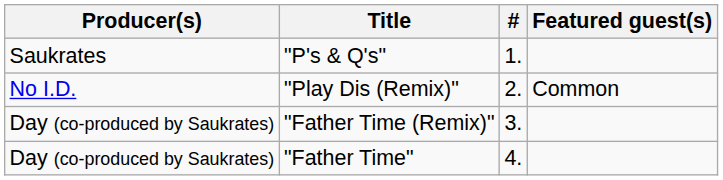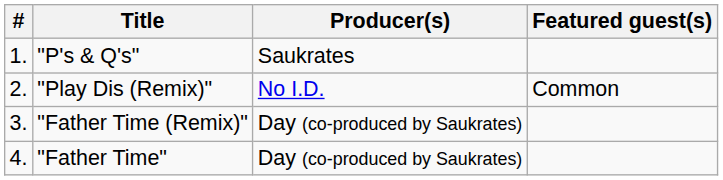 <table class="wikitable">
 <tr>
+<th>#</th>
+<th>Title</th>
 <th>Producer(s)</th>
-<th>Title</th>
-<th>#</th>
 <th>Featured guest(s)</th>
 </tr>
 <tr>
+<td>1.</td>
+<td>"P's & Q's"</td>
 <td>Saukrates</td>
-<td>"P's & Q's"</td>
-<td>1.</td>
 <td></td>
 </tr>
 <tr>
+<td>2.</td>
+<td>"Play Dis (Remix)"</td>
 <td><a href='#'>No I.D.</a></td>
-<td>"Play Dis (Remix)"</td>
-<td>2.</td>
 <td>Common</td>
 </tr>
 <tr>
+<td>3.</td>
+<td>"Father Time (Remix)"</td>
 <td>Day <small>(co-produced by Saukrates)</small></td>
-<td>"Father Time (Remix)"</td>
-<td>3.</td>
 <td></td>
 </tr>
 <tr>
+<td>4.</td>
+<td>"Father Time"</td>
 <td>Day <small>(co-produced by Saukrates)</small></td>
-<td>"Father Time"</td>
-<td>4.</td>
 <td></td>
 </tr>
 </table>
